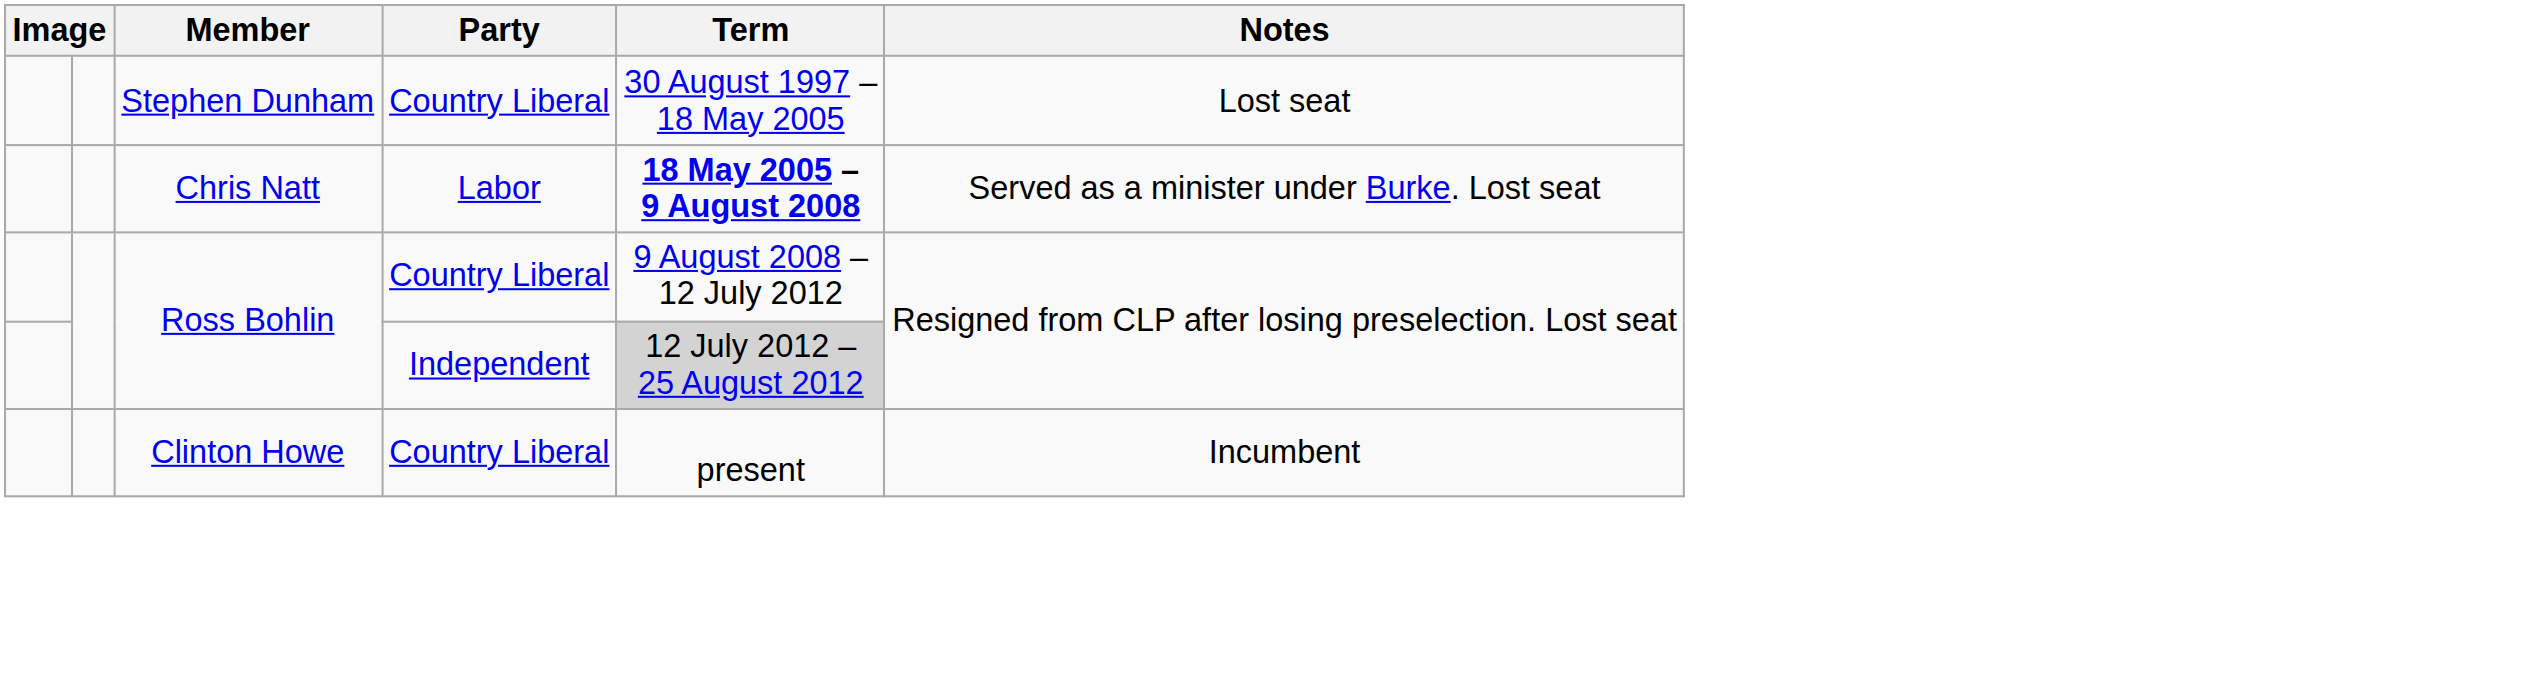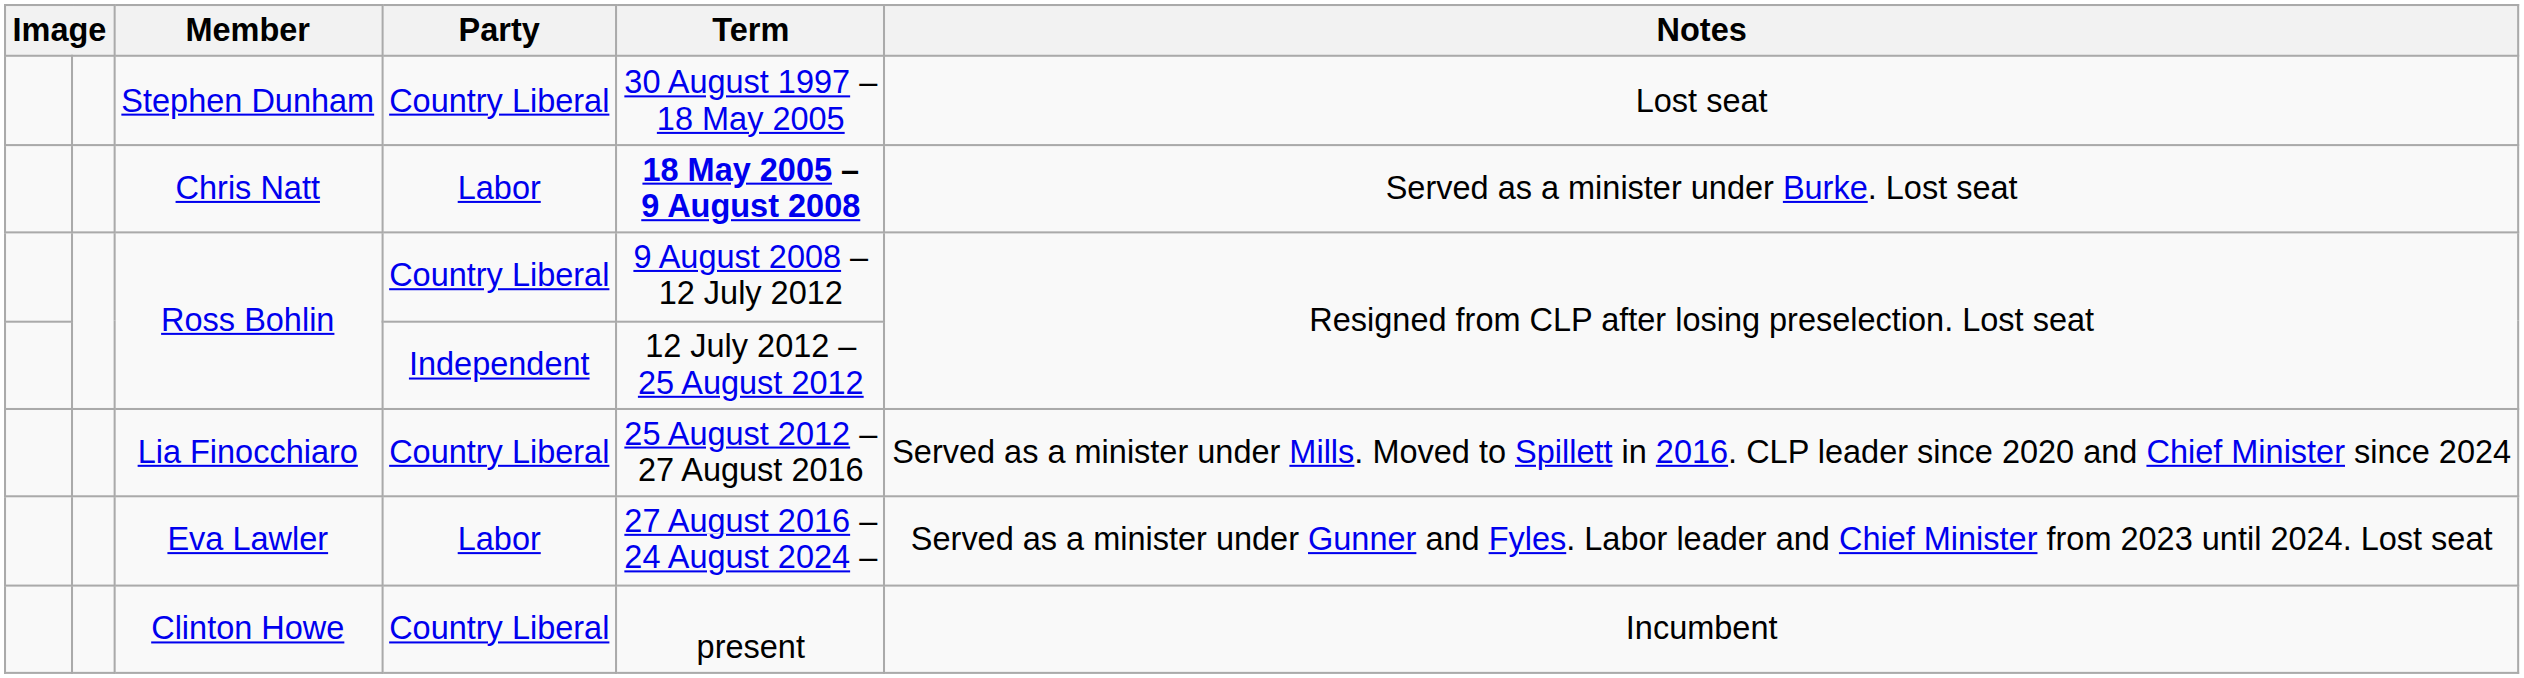 <table class="wikitable" style="text-align:center">
 <tr>
 <th colspan=2>Image</th>
 <th>Member</th>
 <th>Party</th>
 <th>Term</th>
 <th>Notes</th>
 </tr>
 <tr>
 <td> </td>
 <td></td>
 <td><a href='#'>Stephen Dunham</a><br></td>
 <td><a href='#'>Country Liberal</a></td>
 <td><a href='#'>30 August 1997</a> –<br><a href='#'>18 May 2005</a></td>
 <td>Lost seat</td>
 </tr>
 <tr>
 <td> </td>
 <td></td>
 <td><a href='#'>Chris Natt</a><br></td>
 <td><a href='#'>Labor</a></td>
 <td><strong><a href='#'>18 May 2005</a> –<br><a href='#'>9 August 2008</a></strong></td>
 <td>Served as a minister under <a href='#'>Burke</a>. Lost seat</td>
 </tr>
 <tr>
 <td> </td>
 <td rowspan="2"></td>
 <td rowspan="2"><a href='#'>Ross Bohlin</a></td>
 <td><a href='#'>Country Liberal</a></td>
 <td><a href='#'>9 August 2008</a> –<br>12 July 2012</td>
 <td rowspan="2">Resigned from CLP after losing preselection. Lost seat</td>
 </tr>
 <tr>
 <td> </td>
 <td><a href='#'>Independent</a></td>
-<td style="background: lightgrey;">12 July 2012 –<br><a href='#'>25 August 2012</a></td>
+<td>12 July 2012 –<br><a href='#'>25 August 2012</a></td>
+</tr>
+<tr>
+<td> </td>
+<td></td>
+<td><a href='#'>Lia Finocchiaro</a><br></td>
+<td><a href='#'>Country Liberal</a></td>
+<td><a href='#'>25 August 2012</a> –<br>27 August 2016</td>
+<td>Served as a minister under <a href='#'>Mills</a>. Moved to <a href='#'>Spillett</a> in <a href='#'>2016</a>. CLP leader since 2020 and <a href='#'>Chief Minister</a> since 2024</td>
+</tr>
+<tr>
+<td> </td>
+<td></td>
+<td><a href='#'>Eva Lawler</a><br></td>
+<td><a href='#'>Labor</a></td>
+<td><a href='#'>27 August 2016</a> –<br><a href='#'>24 August 2024</a> –</td>
+<td>Served as a minister under <a href='#'>Gunner</a> and <a href='#'>Fyles</a>. Labor leader and <a href='#'>Chief Minister</a> from 2023 until 2024. Lost seat</td>
 </tr>
 <tr>
 <td> </td>
 <td></td>
 <td><a href='#'>Clinton Howe</a></td>
 <td><a href='#'>Country Liberal</a></td>
 <td><br>present</td>
 <td>Incumbent</td>
 </tr>
 </table>
